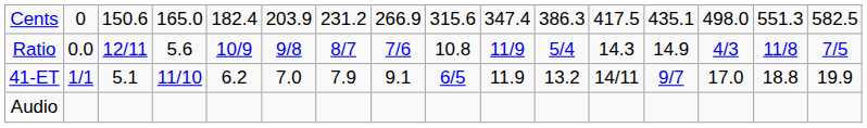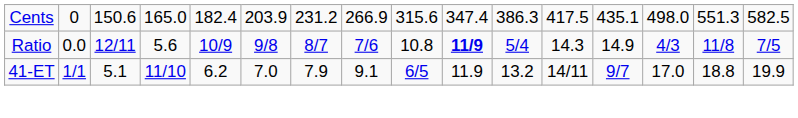 <table class="wikitable" style="text-align:center;">
 <tr>
 <td><a href='#'>Cents</a></td>
 <td>0</td>
 <td>150.6</td>
 <td>165.0</td>
 <td>182.4</td>
 <td>203.9</td>
 <td>231.2</td>
 <td>266.9</td>
 <td>315.6</td>
 <td>347.4</td>
 <td>386.3</td>
 <td>417.5</td>
 <td>435.1</td>
 <td>498.0</td>
 <td>551.3</td>
 <td>582.5</td>
 </tr>
 <tr>
 <td><a href='#'>Ratio</a></td>
 <td>0.0</td>
 <td><a href='#'>12/11</a></td>
 <td>5.6</td>
 <td><a href='#'>10/9</a></td>
 <td><a href='#'>9/8</a></td>
 <td><a href='#'>8/7</a></td>
 <td><a href='#'>7/6</a></td>
 <td>10.8</td>
-<td><a href='#'>11/9</a></td>
+<td><strong><a href='#'>11/9</a></strong></td>
 <td><a href='#'>5/4</a></td>
 <td>14.3</td>
 <td>14.9</td>
 <td><a href='#'>4/3</a></td>
 <td><a href='#'>11/8</a></td>
 <td><a href='#'>7/5</a></td>
 </tr>
 <tr>
 <td><a href='#'>41-ET</a></td>
 <td><a href='#'>1/1</a></td>
 <td>5.1</td>
 <td><a href='#'>11/10</a></td>
 <td>6.2</td>
 <td>7.0</td>
 <td>7.9</td>
 <td>9.1</td>
 <td><a href='#'>6/5</a></td>
 <td>11.9</td>
 <td>13.2</td>
 <td>14/11</td>
 <td><a href='#'>9/7</a></td>
 <td>17.0</td>
 <td>18.8</td>
 <td>19.9</td>
 </tr>
-<tr>
-<td>Audio</td>
-<td></td>
-<td></td>
-<td></td>
-<td></td>
-<td></td>
-<td></td>
-<td></td>
-<td></td>
-<td></td>
-<td></td>
-<td></td>
-<td></td>
-<td></td>
-<td></td>
-<td></td>
-</tr>
 </table>
